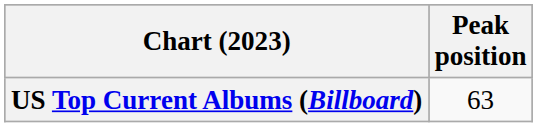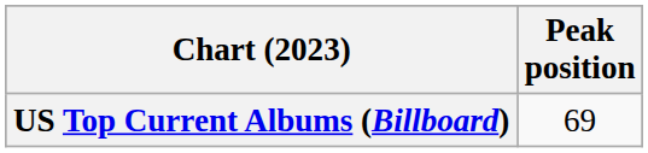 <table class="wikitable sortable plainrowheaders" style="text-align:center">
 <tr>
 <th scope="col">Chart (2023)</th>
 <th scope="col">Peak<br>position</th>
 </tr>
 <tr>
 <th scope="row">US <a href='#'>Top Current Albums</a> (<em><a href='#'>Billboard</a></em>)</th>
-<td>63</td>
+<td>69</td>
 </tr>
 </table>
